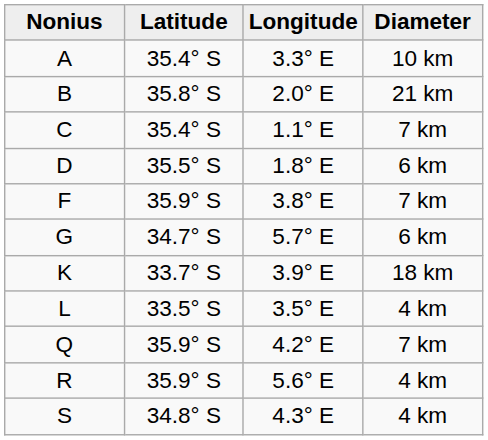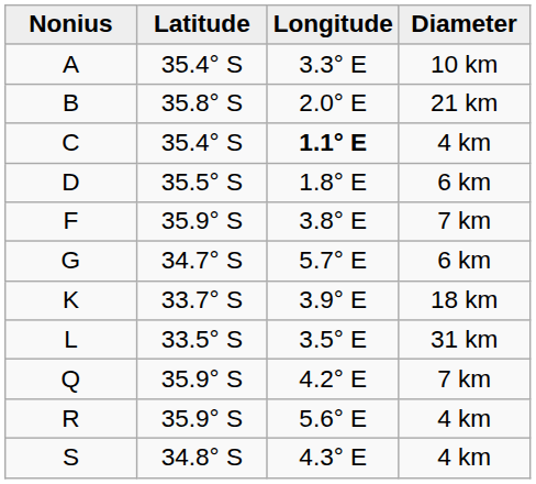 <table class="wikitable">
 <tr>
 <th width="25%" style="background:#eeeeee;">Nonius</th>
 <th width="25%" style="background:#eeeeee;">Latitude</th>
 <th width="25%" style="background:#eeeeee;">Longitude</th>
 <th width="25%" style="background:#eeeeee;">Diameter</th>
 </tr>
 <tr>
 <td align="center">A</td>
 <td align="center">35.4° S</td>
 <td align="center">3.3° E</td>
 <td align="center">10 km</td>
 </tr>
 <tr>
 <td align="center">B</td>
 <td align="center">35.8° S</td>
 <td align="center">2.0° E</td>
 <td align="center">21 km</td>
 </tr>
 <tr>
 <td align="center">C</td>
 <td align="center">35.4° S</td>
-<td align="center">1.1° E</td>
-<td align="center">7 km</td>
+<td align="center"><strong>1.1° E</strong></td>
+<td align="center">4 km</td>
 </tr>
 <tr>
 <td align="center">D</td>
 <td align="center">35.5° S</td>
 <td align="center">1.8° E</td>
 <td align="center">6 km</td>
 </tr>
 <tr>
 <td align="center">F</td>
 <td align="center">35.9° S</td>
 <td align="center">3.8° E</td>
 <td align="center">7 km</td>
 </tr>
 <tr>
 <td align="center">G</td>
 <td align="center">34.7° S</td>
 <td align="center">5.7° E</td>
 <td align="center">6 km</td>
 </tr>
 <tr>
 <td align="center">K</td>
 <td align="center">33.7° S</td>
 <td align="center">3.9° E</td>
 <td align="center">18 km</td>
 </tr>
 <tr>
 <td align="center">L</td>
 <td align="center">33.5° S</td>
 <td align="center">3.5° E</td>
-<td align="center">4 km</td>
+<td align="center">31 km</td>
 </tr>
 <tr>
 <td align="center">Q</td>
 <td align="center">35.9° S</td>
 <td align="center">4.2° E</td>
 <td align="center">7 km</td>
 </tr>
 <tr>
 <td align="center">R</td>
 <td align="center">35.9° S</td>
 <td align="center">5.6° E</td>
 <td align="center">4 km</td>
 </tr>
 <tr>
 <td align="center">S</td>
 <td align="center">34.8° S</td>
 <td align="center">4.3° E</td>
 <td align="center">4 km</td>
 </tr>
 </table>
